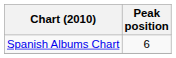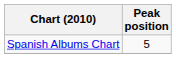 <table class="wikitable sortable">
 <tr>
 <th>Chart (2010)</th>
 <th align="center">Peak<br>position</th>
 </tr>
 <tr>
 <td><a href='#'>Spanish Albums Chart</a></td>
-<td align="center">6</td>
+<td align="center">5</td>
 </tr>
 <tr>
 </tr>
 </table>
